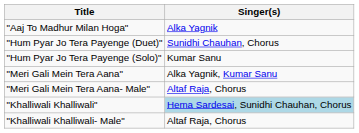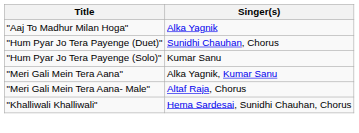 <table class="wikitable">
 <tr>
 <th>Title</th>
 <th>Singer(s)</th>
 </tr>
 <tr>
 <td>"Aaj To Madhur Milan Hoga"</td>
 <td><a href='#'>Alka Yagnik</a></td>
 </tr>
 <tr>
 <td>"Hum Pyar Jo Tera Payenge (Duet)"</td>
 <td><a href='#'>Sunidhi Chauhan</a>, Chorus</td>
 </tr>
 <tr>
 <td>"Hum Pyar Jo Tera Payenge (Solo)"</td>
 <td>Kumar Sanu</td>
 </tr>
 <tr>
 <td>"Meri Gali Mein Tera Aana"</td>
 <td>Alka Yagnik, <a href='#'>Kumar Sanu</a></td>
 </tr>
 <tr>
 <td>"Meri Gali Mein Tera Aana- Male"</td>
 <td><a href='#'>Altaf Raja</a>, Chorus</td>
 </tr>
 <tr>
 <td>"Khalliwali Khalliwali"</td>
-<td style="background: lightblue;"><a href='#'>Hema Sardesai</a>, Sunidhi Chauhan, Chorus</td>
-</tr>
-<tr>
-<td>"Khalliwali Khalliwali- Male"</td>
-<td>Altaf Raja, Chorus</td>
+<td><a href='#'>Hema Sardesai</a>, Sunidhi Chauhan, Chorus</td>
 </tr>
 </table>
